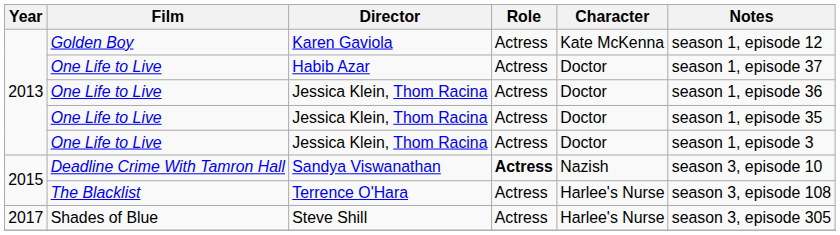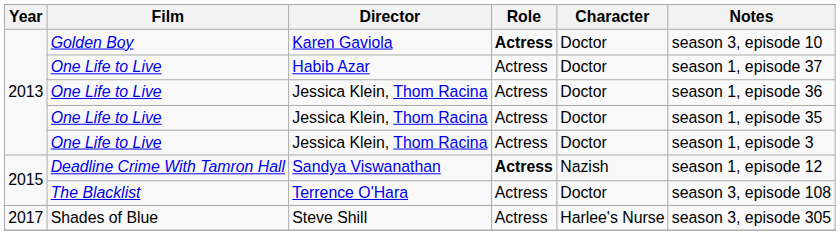 <table class="wikitable sortable">
 <tr>
 <th>Year</th>
 <th>Film</th>
 <th>Director</th>
 <th>Role</th>
 <th>Character</th>
 <th>Notes</th>
 </tr>
 <tr>
 <td rowspan="5">2013</td>
 <td><em><a href='#'>Golden Boy</a></em></td>
 <td><a href='#'>Karen Gaviola</a></td>
-<td>Actress</td>
-<td>Kate McKenna</td>
-<td>season 1, episode 12</td>
+<td><strong>Actress</strong></td>
+<td>Doctor</td>
+<td>season 3, episode 10</td>
 </tr>
 <tr>
 <td><em><a href='#'>One Life to Live</a></em></td>
 <td><a href='#'>Habib Azar</a></td>
 <td>Actress</td>
 <td>Doctor</td>
 <td>season 1, episode 37</td>
 </tr>
 <tr>
 <td><em><a href='#'>One Life to Live</a></em></td>
 <td>Jessica Klein, <a href='#'>Thom Racina</a></td>
 <td>Actress</td>
 <td>Doctor</td>
 <td>season 1, episode 36</td>
 </tr>
 <tr>
 <td><em><a href='#'>One Life to Live</a></em></td>
 <td>Jessica Klein, <a href='#'>Thom Racina</a></td>
 <td>Actress</td>
 <td>Doctor</td>
 <td>season 1, episode 35</td>
 </tr>
 <tr>
 <td><em><a href='#'>One Life to Live</a></em></td>
 <td>Jessica Klein, <a href='#'>Thom Racina</a></td>
 <td>Actress</td>
 <td>Doctor</td>
 <td>season 1, episode 3</td>
 </tr>
 <tr>
 <td rowspan="2">2015</td>
 <td><em><a href='#'>Deadline Crime With Tamron Hall</a></em></td>
 <td><a href='#'>Sandya Viswanathan</a></td>
 <td><strong>Actress</strong></td>
 <td>Nazish</td>
-<td>season 3, episode 10</td>
+<td>season 1, episode 12</td>
 </tr>
 <tr>
 <td><em><a href='#'>The Blacklist</a></em></td>
 <td><a href='#'>Terrence O'Hara</a></td>
 <td>Actress</td>
-<td>Harlee's Nurse</td>
+<td>Doctor</td>
 <td>season 3, episode 108</td>
 </tr>
 <tr>
 <td>2017</td>
 <td>Shades of Blue</td>
 <td>Steve Shill</td>
 <td>Actress</td>
 <td>Harlee's Nurse</td>
 <td>season 3, episode 305</td>
 </tr>
 <tr>
 </tr>
 </table>
